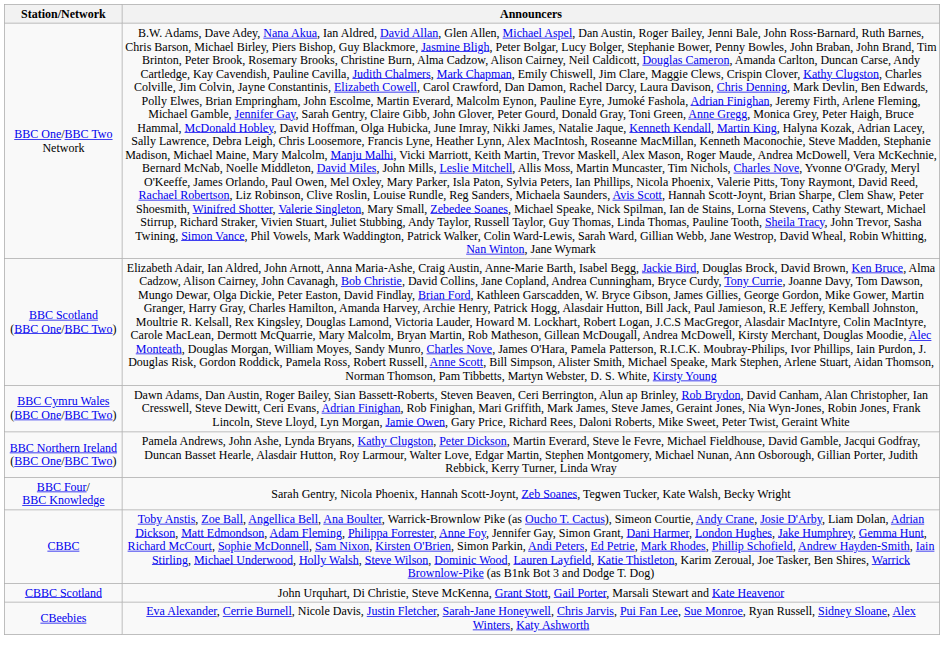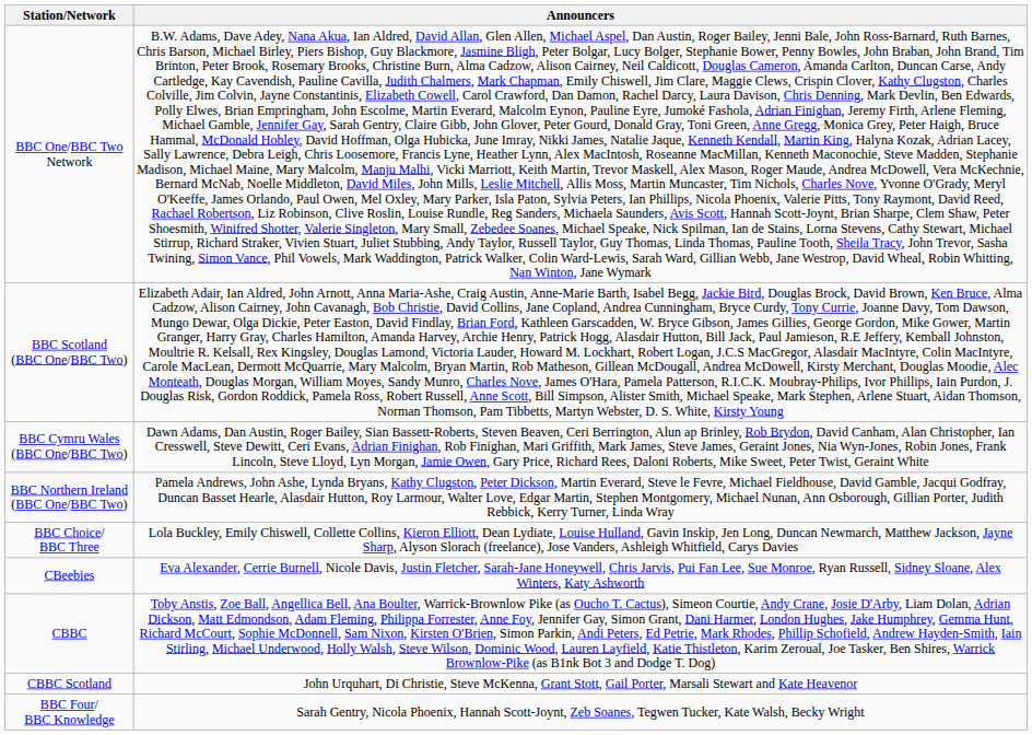 <table class="wikitable" style="text-align:center;">
 <tr>
 <th>Station/Network</th>
 <th>Announcers</th>
 </tr>
 <tr>
 <td width=150pt><a href='#'>BBC One</a>/<a href='#'>BBC Two</a> Network</td>
 <td>B.W. Adams, Dave Adey, <a href='#'>Nana Akua</a>, Ian Aldred, <a href='#'>David Allan</a>, Glen Allen, <a href='#'>Michael Aspel</a>, Dan Austin, Roger Bailey, Jenni Bale, John Ross-Barnard, Ruth Barnes, Chris Barson, Michael Birley, Piers Bishop, Guy Blackmore, <a href='#'>Jasmine Bligh</a>, Peter Bolgar, Lucy Bolger, Stephanie Bower, Penny Bowles, John Braban, John Brand, Tim Brinton, Peter Brook, Rosemary Brooks, Christine Burn, Alma Cadzow, Alison Cairney, Neil Caldicott, <a href='#'>Douglas Cameron</a>, Amanda Carlton, Duncan Carse, Andy Cartledge, Kay Cavendish, Pauline Cavilla, <a href='#'>Judith Chalmers</a>, <a href='#'>Mark Chapman</a>, Emily Chiswell, Jim Clare, Maggie Clews, Crispin Clover, <a href='#'>Kathy Clugston</a>, Charles Colville, Jim Colvin, Jayne Constantinis, <a href='#'>Elizabeth Cowell</a>, Carol Crawford, Dan Damon, Rachel Darcy, Laura Davison, <a href='#'>Chris Denning</a>, Mark Devlin, Ben Edwards, Polly Elwes, Brian Empringham, John Escolme, Martin Everard, Malcolm Eynon, Pauline Eyre, Jumoké Fashola, <a href='#'>Adrian Finighan</a>, Jeremy Firth, Arlene Fleming, Michael Gamble, <a href='#'>Jennifer Gay</a>, Sarah Gentry, Claire Gibb, John Glover, Peter Gourd, Donald Gray, Toni Green, <a href='#'>Anne Gregg</a>, Monica Grey, Peter Haigh, Bruce Hammal, <a href='#'>McDonald Hobley</a>, David Hoffman, Olga Hubicka, June Imray, Nikki James, Natalie Jaque, <a href='#'>Kenneth Kendall</a>, <a href='#'>Martin King</a>, Halyna Kozak, Adrian Lacey, Sally Lawrence, Debra Leigh, Chris Loosemore, Francis Lyne, Heather Lynn, Alex MacIntosh, Roseanne MacMillan, Kenneth Maconochie, Steve Madden, Stephanie Madison, Michael Maine, Mary Malcolm, <a href='#'>Manju Malhi</a>, Vicki Marriott, Keith Martin, Trevor Maskell, Alex Mason, Roger Maude, Andrea McDowell, Vera McKechnie, Bernard McNab, Noelle Middleton, <a href='#'>David Miles</a>, John Mills, <a href='#'>Leslie Mitchell</a>, Allis Moss, Martin Muncaster, Tim Nichols, <a href='#'>Charles Nove</a>, Yvonne O'Grady, Meryl O'Keeffe, James Orlando, Paul Owen, Mel Oxley, Mary Parker, Isla Paton, Sylvia Peters, Ian Phillips, Nicola Phoenix, Valerie Pitts, Tony Raymont, David Reed, <a href='#'>Rachael Robertson</a>, Liz Robinson, Clive Roslin, Louise Rundle, Reg Sanders, Michaela Saunders, <a href='#'>Avis Scott</a>, Hannah Scott-Joynt, Brian Sharpe, Clem Shaw, Peter Shoesmith, <a href='#'>Winifred Shotter</a>, <a href='#'>Valerie Singleton</a>, Mary Small, <a href='#'>Zebedee Soanes</a>, Michael Speake, Nick Spilman, Ian de Stains, Lorna Stevens, Cathy Stewart, Michael Stirrup, Richard Straker, Vivien Stuart, Juliet Stubbing, Andy Taylor, Russell Taylor, Guy Thomas, Linda Thomas, Pauline Tooth, <a href='#'>Sheila Tracy</a>, John Trevor, Sasha Twining, <a href='#'>Simon Vance</a>, Phil Vowels, Mark Waddington, Patrick Walker, Colin Ward-Lewis, Sarah Ward, Gillian Webb, Jane Westrop, David Wheal, Robin Whitting, <a href='#'>Nan Winton</a>, Jane Wymark</td>
 </tr>
 <tr>
 <td><a href='#'>BBC Scotland</a><br>(<a href='#'>BBC One</a>/<a href='#'>BBC Two</a>)</td>
 <td>Elizabeth Adair, Ian Aldred, John Arnott, Anna Maria-Ashe, Craig Austin, Anne-Marie Barth, Isabel Begg, <a href='#'>Jackie Bird</a>, Douglas Brock, David Brown, <a href='#'>Ken Bruce</a>, Alma Cadzow, Alison Cairney, John Cavanagh, <a href='#'>Bob Christie</a>, David Collins, Jane Copland, Andrea Cunningham, Bryce Curdy, <a href='#'>Tony Currie</a>, Joanne Davy, Tom Dawson, Mungo Dewar, Olga Dickie, Peter Easton, David Findlay, <a href='#'>Brian Ford</a>, Kathleen Garscadden, W. Bryce Gibson, James Gillies, George Gordon, Mike Gower, Martin Granger, Harry Gray, Charles Hamilton, Amanda Harvey, Archie Henry, Patrick Hogg, Alasdair Hutton, Bill Jack, Paul Jamieson, R.E Jeffery, Kemball Johnston, Moultrie R. Kelsall, Rex Kingsley, Douglas Lamond, Victoria Lauder, Howard M. Lockhart, Robert Logan, J.C.S MacGregor, Alasdair MacIntyre, Colin MacIntyre, Carole MacLean, Dermott McQuarrie, Mary Malcolm, Bryan Martin, Rob Matheson, Gillean McDougall, Andrea McDowell, Kirsty Merchant, Douglas Moodie, <a href='#'>Alec Monteath</a>, Douglas Morgan, William Moyes, Sandy Munro, <a href='#'>Charles Nove</a>, James O'Hara, Pamela Patterson, R.I.C.K. Moubray-Philips, Ivor Phillips, Iain Purdon, J. Douglas Risk, Gordon Roddick, Pamela Ross, Robert Russell, <a href='#'>Anne Scott</a>, Bill Simpson, Alister Smith, Michael Speake, Mark Stephen, Arlene Stuart, Aidan Thomson, Norman Thomson, Pam Tibbetts, Martyn Webster, D. S. White, <a href='#'>Kirsty Young</a></td>
 </tr>
 <tr>
 <td><a href='#'>BBC Cymru Wales</a><br>(<a href='#'>BBC One</a>/<a href='#'>BBC Two</a>)</td>
 <td>Dawn Adams, Dan Austin, Roger Bailey, Sian Bassett-Roberts, Steven Beaven, Ceri Berrington, Alun ap Brinley, <a href='#'>Rob Brydon</a>, David Canham, Alan Christopher, Ian Cresswell, Steve Dewitt, Ceri Evans, <a href='#'>Adrian Finighan</a>, Rob Finighan, Mari Griffith, Mark James, Steve James, Geraint Jones, Nia Wyn-Jones, Robin Jones, Frank Lincoln, Steve Lloyd, Lyn Morgan, <a href='#'>Jamie Owen</a>, Gary Price, Richard Rees, Daloni Roberts, Mike Sweet, Peter Twist, Geraint White</td>
 </tr>
 <tr>
 <td><a href='#'>BBC Northern Ireland</a><br>(<a href='#'>BBC One</a>/<a href='#'>BBC Two</a>)</td>
 <td>Pamela Andrews, John Ashe, Lynda Bryans, <a href='#'>Kathy Clugston</a>, <a href='#'>Peter Dickson</a>, Martin Everard, Steve le Fevre, Michael Fieldhouse, David Gamble, Jacqui Godfray, Duncan Basset Hearle, Alasdair Hutton, Roy Larmour, Walter Love, Edgar Martin, Stephen Montgomery, Michael Nunan, Ann Osborough, Gillian Porter, Judith Rebbick, Kerry Turner, Linda Wray</td>
 </tr>
 <tr>
-<td><a href='#'>BBC Four</a>/<br><a href='#'>BBC Knowledge</a></td>
-<td>Sarah Gentry, Nicola Phoenix, Hannah Scott-Joynt, <a href='#'>Zeb Soanes</a>, Tegwen Tucker, Kate Walsh, Becky Wright</td>
+<td><a href='#'>BBC Choice</a>/<br><a href='#'>BBC Three</a></td>
+<td>Lola Buckley, Emily Chiswell, Collette Collins, <a href='#'>Kieron Elliott</a>, Dean Lydiate, <a href='#'>Louise Hulland</a>, Gavin Inskip, Jen Long, Duncan Newmarch, Matthew Jackson, <a href='#'>Jayne Sharp</a>, Alyson Slorach (freelance), Jose Vanders, Ashleigh Whitfield, Carys Davies</td>
+</tr>
+<tr>
+<td><a href='#'>CBeebies</a></td>
+<td><a href='#'>Eva Alexander</a>, <a href='#'>Cerrie Burnell</a>, Nicole Davis, <a href='#'>Justin Fletcher</a>, <a href='#'>Sarah-Jane Honeywell</a>, <a href='#'>Chris Jarvis</a>, <a href='#'>Pui Fan Lee</a>, <a href='#'>Sue Monroe</a>, Ryan Russell, <a href='#'>Sidney Sloane</a>, <a href='#'>Alex Winters</a>, <a href='#'>Katy Ashworth</a></td>
 </tr>
 <tr>
 <td><a href='#'>CBBC</a></td>
 <td><a href='#'>Toby Anstis</a>, <a href='#'>Zoe Ball</a>, <a href='#'>Angellica Bell</a>, <a href='#'>Ana Boulter</a>, Warrick-Brownlow Pike (as <a href='#'>Oucho T. Cactus</a>), Simeon Courtie, <a href='#'>Andy Crane</a>, <a href='#'>Josie D'Arby</a>, Liam Dolan, <a href='#'>Adrian Dickson</a>, <a href='#'>Matt Edmondson</a>, <a href='#'>Adam Fleming</a>, <a href='#'>Philippa Forrester</a>, <a href='#'>Anne Foy</a>, Jennifer Gay, Simon Grant, <a href='#'>Dani Harmer</a>, <a href='#'>London Hughes</a>, <a href='#'>Jake Humphrey</a>, <a href='#'>Gemma Hunt</a>, <a href='#'>Richard McCourt</a>, <a href='#'>Sophie McDonnell</a>, <a href='#'>Sam Nixon</a>, <a href='#'>Kirsten O'Brien</a>, Simon Parkin, <a href='#'>Andi Peters</a>, <a href='#'>Ed Petrie</a>, <a href='#'>Mark Rhodes</a>, <a href='#'>Phillip Schofield</a>, <a href='#'>Andrew Hayden-Smith</a>, <a href='#'>Iain Stirling</a>, <a href='#'>Michael Underwood</a>, <a href='#'>Holly Walsh</a>, <a href='#'>Steve Wilson</a>, <a href='#'>Dominic Wood</a>, <a href='#'>Lauren Layfield</a>, <a href='#'>Katie Thistleton</a>, Karim Zeroual, Joe Tasker, Ben Shires, <a href='#'>Warrick Brownlow-Pike</a> (as B1nk Bot 3 and Dodge T. Dog)</td>
 </tr>
 <tr>
 <td><a href='#'>CBBC Scotland</a></td>
 <td>John Urquhart, Di Christie, Steve McKenna, <a href='#'>Grant Stott</a>, <a href='#'>Gail Porter</a>, Marsali Stewart and <a href='#'>Kate Heavenor</a></td>
 </tr>
 <tr>
-<td><a href='#'>CBeebies</a></td>
-<td><a href='#'>Eva Alexander</a>, <a href='#'>Cerrie Burnell</a>, Nicole Davis, <a href='#'>Justin Fletcher</a>, <a href='#'>Sarah-Jane Honeywell</a>, <a href='#'>Chris Jarvis</a>, <a href='#'>Pui Fan Lee</a>, <a href='#'>Sue Monroe</a>, Ryan Russell, <a href='#'>Sidney Sloane</a>, <a href='#'>Alex Winters</a>, <a href='#'>Katy Ashworth</a></td>
+<td><a href='#'>BBC Four</a>/<br><a href='#'>BBC Knowledge</a></td>
+<td>Sarah Gentry, Nicola Phoenix, Hannah Scott-Joynt, <a href='#'>Zeb Soanes</a>, Tegwen Tucker, Kate Walsh, Becky Wright</td>
 </tr>
 </table>
